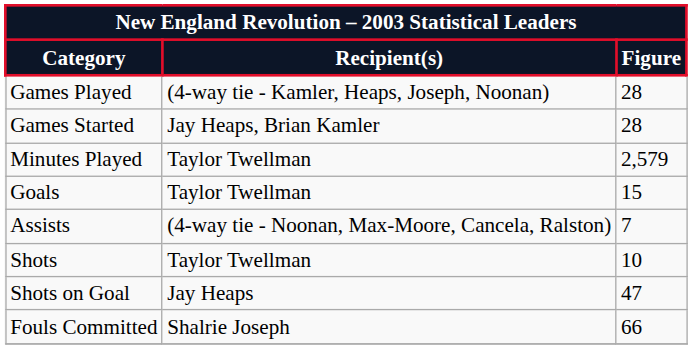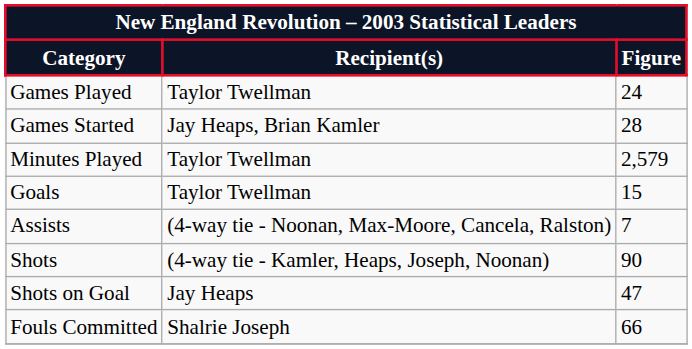 <table class="wikitable">
 <tr>
 <th colspan="3" style="background:#0c1527; color:#fff; border:2px solid #e20e2a; text-align: center; font-weight:bold;">New England Revolution – 2003 Statistical Leaders</th>
 </tr>
 <tr>
 <th style="background:#0c1527; color:#fff; border:2px solid #e20e2a;" scope="col">Category</th>
 <th style="background:#0c1527; color:#fff; border:2px solid #e20e2a;" scope="col">Recipient(s)</th>
 <th style="background:#0c1527; color:#fff; border:2px solid #e20e2a;" scope="col">Figure</th>
 </tr>
 <tr>
 <td>Games Played</td>
-<td>(4-way tie - Kamler, Heaps, Joseph, Noonan)</td>
-<td>28</td>
+<td>Taylor Twellman</td>
+<td>24</td>
 </tr>
 <tr>
 <td>Games Started</td>
 <td>Jay Heaps, Brian Kamler</td>
 <td>28</td>
 </tr>
 <tr>
 <td>Minutes Played</td>
 <td>Taylor Twellman</td>
 <td>2,579</td>
 </tr>
 <tr>
 <td>Goals</td>
 <td>Taylor Twellman</td>
 <td>15</td>
 </tr>
 <tr>
 <td>Assists</td>
 <td>(4-way tie - Noonan, Max-Moore, Cancela, Ralston)</td>
 <td>7</td>
 </tr>
 <tr>
 <td>Shots</td>
-<td>Taylor Twellman</td>
-<td>10</td>
+<td>(4-way tie - Kamler, Heaps, Joseph, Noonan)</td>
+<td>90</td>
 </tr>
 <tr>
 <td>Shots on Goal</td>
 <td>Jay Heaps</td>
 <td>47</td>
 </tr>
 <tr>
 <td>Fouls Committed</td>
 <td>Shalrie Joseph</td>
 <td>66</td>
 </tr>
 <tr>
 </tr>
 </table>
